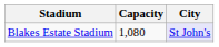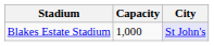 <table class="wikitable sortable">
 <tr>
 <th>Stadium</th>
 <th>Capacity</th>
 <th>City</th>
 </tr>
 <tr>
 <td><a href='#'>Blakes Estate Stadium</a></td>
-<td>1,080</td>
+<td>1,000</td>
 <td style="background: lavender;"><a href='#'>St John's</a></td>
 </tr>
 </table>
